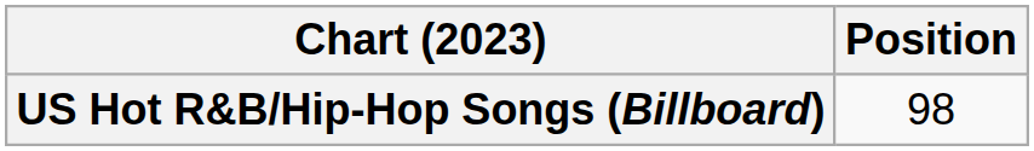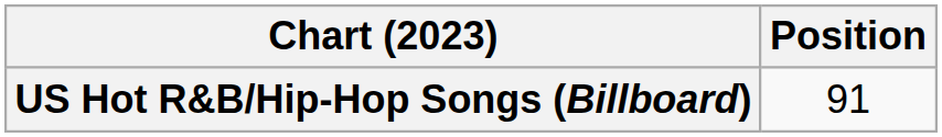 <table class="wikitable plainrowheaders" style="text-align:center">
 <tr>
 <th scope="col">Chart (2023)</th>
 <th scope="col">Position</th>
 </tr>
 <tr>
 <th scope="row">US Hot R&B/Hip-Hop Songs (<em>Billboard</em>)</th>
-<td>98</td>
+<td>91</td>
 </tr>
 </table>
